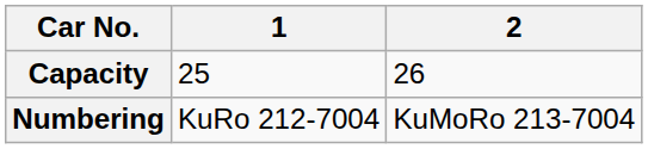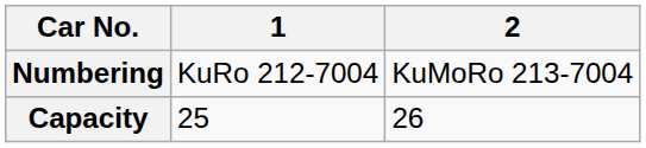 <table class="wikitable">
 <tr>
 <th>Car No.</th>
 <th>1</th>
 <th>2</th>
 </tr>
 <tr>
+<th>Numbering</th>
+<td>KuRo 212-7004</td>
+<td>KuMoRo 213-7004</td>
+</tr>
+<tr>
 <th>Capacity</th>
 <td>25</td>
 <td>26</td>
 </tr>
-<tr>
-<th>Numbering</th>
-<td>KuRo 212-7004</td>
-<td>KuMoRo 213-7004</td>
-</tr>
 </table>
